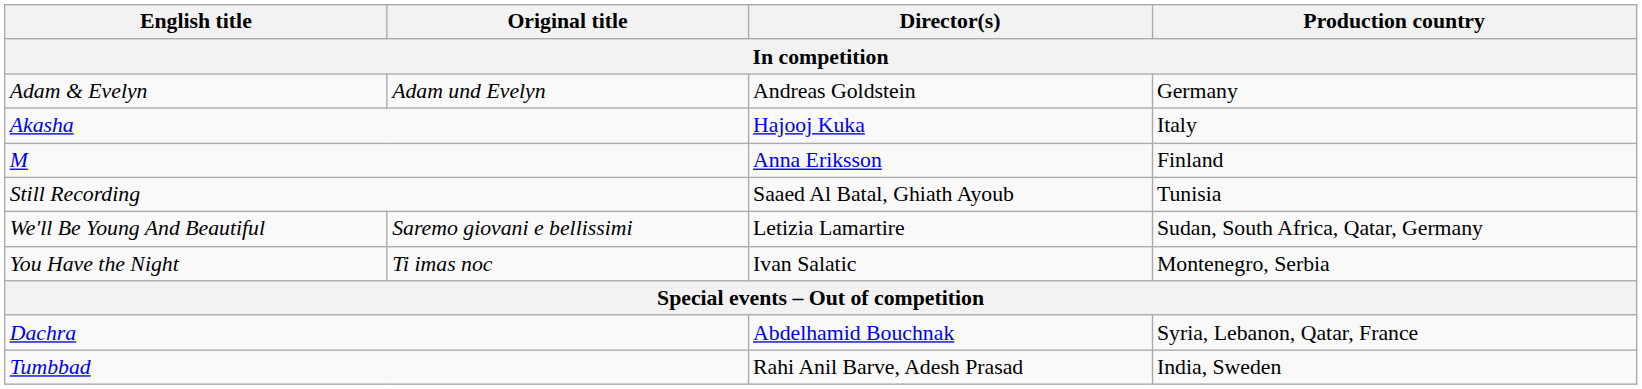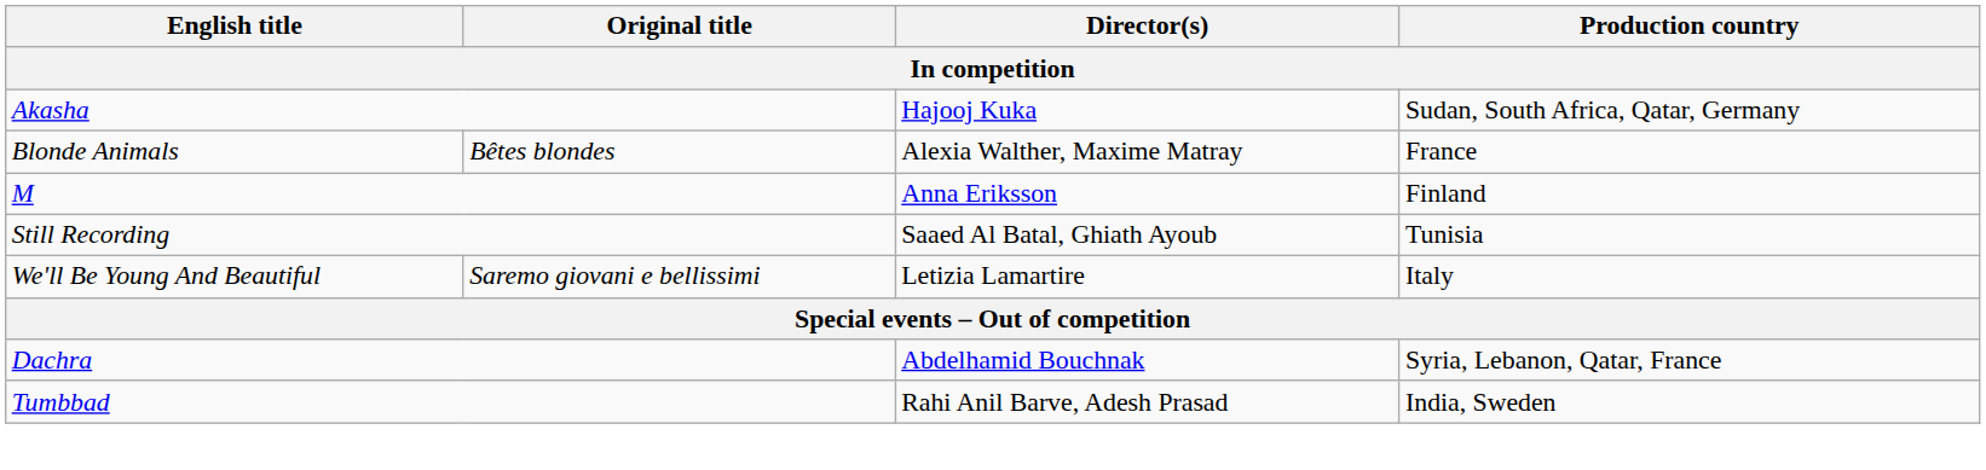 <table class="wikitable" style="width:95%; margin-top:2px; margin-bottom:0px">
 <tr>
 <th>English title</th>
 <th>Original title</th>
 <th>Director(s)</th>
 <th>Production country</th>
 </tr>
 <tr>
 <th colspan=4>In competition</th>
 </tr>
 <tr>
-<td><em>Adam & Evelyn</em></td>
-<td><em>Adam und Evelyn</em></td>
-<td>Andreas Goldstein</td>
-<td>Germany</td>
+<td colspan=2><em><a href='#'>Akasha</a></em></td>
+<td><a href='#'>Hajooj Kuka</a></td>
+<td>Sudan, South Africa, Qatar, Germany</td>
 </tr>
 <tr>
-<td colspan=2><em><a href='#'>Akasha</a></em></td>
-<td><a href='#'>Hajooj Kuka</a></td>
-<td>Italy</td>
+<td><em>Blonde Animals</em></td>
+<td><em>Bêtes blondes</em></td>
+<td>Alexia Walther, Maxime Matray</td>
+<td>France</td>
 </tr>
 <tr>
 <td colspan=2><em><a href='#'>M</a> </em></td>
 <td><a href='#'>Anna Eriksson</a></td>
 <td>Finland</td>
 </tr>
 <tr>
 <td colspan=2><em>Still Recording </em></td>
 <td>Saaed Al Batal, Ghiath Ayoub</td>
 <td>Tunisia</td>
 </tr>
 <tr>
 <td><em>We'll Be Young And Beautiful</em></td>
 <td><em>Saremo giovani e bellissimi</em></td>
 <td>Letizia Lamartire</td>
-<td>Sudan, South Africa, Qatar, Germany</td>
-</tr>
-<tr>
-<td><em>You Have the Night </em></td>
-<td><em>Ti imas noc</em></td>
-<td>Ivan Salatic</td>
-<td>Montenegro, Serbia</td>
+<td>Italy</td>
 </tr>
 <tr>
 <th colspan="4">Special events – Out of competition</th>
 </tr>
 <tr>
 <td colspan=2><em><a href='#'>Dachra</a> </em></td>
 <td><a href='#'>Abdelhamid Bouchnak</a></td>
 <td>Syria, Lebanon, Qatar, France</td>
 </tr>
 <tr>
 <td colspan=2><em><a href='#'>Tumbbad</a> </em></td>
 <td>Rahi Anil Barve, Adesh Prasad</td>
 <td>India, Sweden</td>
 </tr>
 </table>
